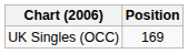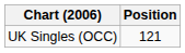 <table class="wikitable">
 <tr>
 <th>Chart (2006)</th>
 <th>Position</th>
 </tr>
 <tr>
 <td>UK Singles (OCC)</td>
-<td style="text-align:center;">169</td>
+<td style="text-align:center;">121</td>
 </tr>
 </table>
